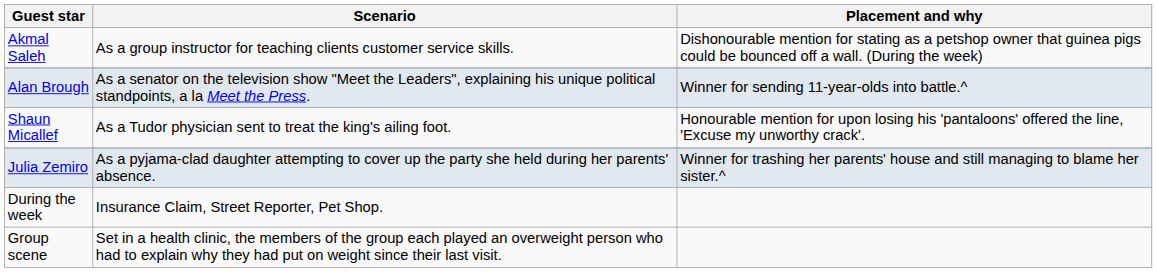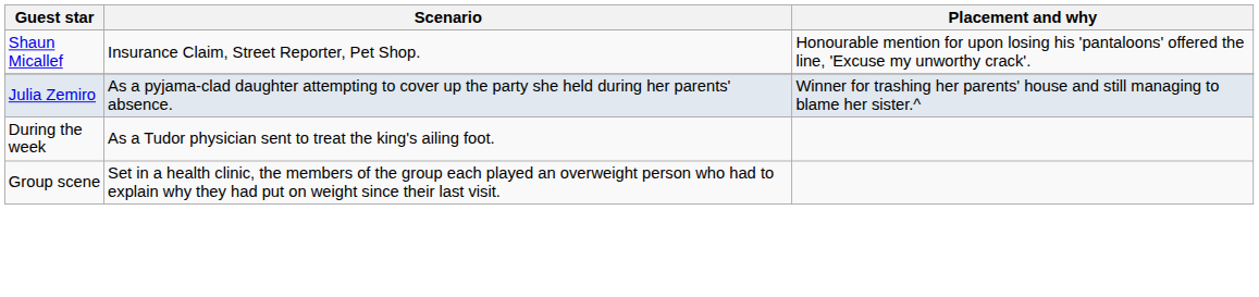 <table class="wikitable">
 <tr>
 <th>Guest star</th>
 <th>Scenario</th>
 <th>Placement and why</th>
 </tr>
 <tr>
-<td><a href='#'>Akmal Saleh</a></td>
-<td>As a group instructor for teaching clients customer service skills.</td>
-<td>Dishonourable mention for stating as a petshop owner that guinea pigs could be bounced off a wall. (During the week)</td>
-</tr>
-<tr>
-</tr>
-<tr style="background:#E1E8EF;">
-<td><a href='#'>Alan Brough</a></td>
-<td>As a senator on the television show "Meet the Leaders", explaining his unique political standpoints, a la <em><a href='#'>Meet the Press</a></em>.</td>
-<td>Winner for sending 11-year-olds into battle.^</td>
 </tr>
 <tr>
 <td><a href='#'>Shaun Micallef</a></td>
-<td>As a Tudor physician sent to treat the king's ailing foot.</td>
+<td>Insurance Claim, Street Reporter, Pet Shop.</td>
 <td>Honourable mention for upon losing his 'pantaloons' offered the line, 'Excuse my unworthy crack'.</td>
 </tr>
 <tr>
 </tr>
 <tr style="background:#E1E8EF;">
 <td><a href='#'>Julia Zemiro</a></td>
 <td>As a pyjama-clad daughter attempting to cover up the party she held during her parents' absence.</td>
 <td>Winner for trashing her parents' house and still managing to blame her sister.^</td>
 </tr>
 <tr>
 <td>During the week</td>
-<td>Insurance Claim, Street Reporter, Pet Shop.</td>
+<td>As a Tudor physician sent to treat the king's ailing foot.</td>
 <td></td>
 </tr>
 <tr>
 <td>Group scene</td>
 <td>Set in a health clinic, the members of the group each played an overweight person who had to explain why they had put on weight since their last visit.</td>
 <td></td>
 </tr>
 </table>
